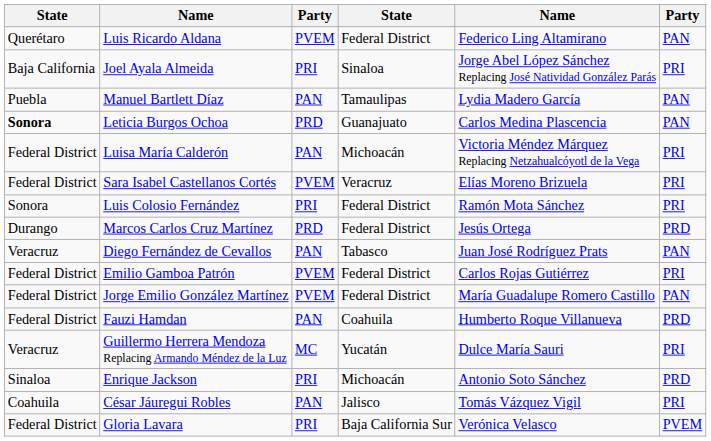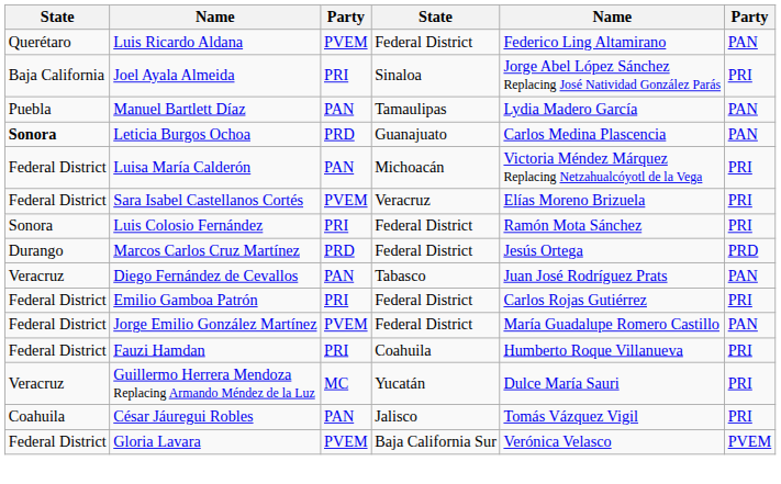 <table class="wikitable">
 <tr>
 <th>State</th>
 <th>Name</th>
 <th>Party</th>
 <th>State</th>
 <th>Name</th>
 <th>Party</th>
 </tr>
 <tr>
 <td>Querétaro</td>
 <td><a href='#'>Luis Ricardo Aldana</a></td>
 <td><a href='#'>PVEM</a></td>
 <td>Federal District</td>
 <td><a href='#'>Federico Ling Altamirano</a></td>
 <td><a href='#'>PAN</a></td>
 </tr>
 <tr>
 <td>Baja California</td>
 <td><a href='#'>Joel Ayala Almeida</a></td>
 <td><a href='#'>PRI</a></td>
 <td>Sinaloa</td>
 <td><a href='#'>Jorge Abel López Sánchez</a><br><small>Replacing <a href='#'>José Natividad González Parás</a></small><br></td>
 <td><a href='#'>PRI</a></td>
 </tr>
 <tr>
 <td>Puebla</td>
 <td><a href='#'>Manuel Bartlett Díaz</a></td>
 <td><a href='#'>PAN</a></td>
 <td>Tamaulipas</td>
 <td><a href='#'>Lydia Madero García</a></td>
 <td><a href='#'>PAN</a></td>
 </tr>
 <tr>
 <td><strong>Sonora</strong></td>
 <td><a href='#'>Leticia Burgos Ochoa</a></td>
 <td><a href='#'>PRD</a></td>
 <td>Guanajuato</td>
 <td><a href='#'>Carlos Medina Plascencia</a></td>
 <td><a href='#'>PAN</a></td>
 </tr>
 <tr>
 <td>Federal District</td>
 <td><a href='#'>Luisa María Calderón</a></td>
 <td><a href='#'>PAN</a></td>
 <td>Michoacán</td>
 <td><a href='#'>Victoria Méndez Márquez</a><br><small>Replacing <a href='#'>Netzahualcóyotl de la Vega</a></small><br></td>
 <td><a href='#'>PRI</a></td>
 </tr>
 <tr>
 <td>Federal District</td>
 <td><a href='#'>Sara Isabel Castellanos Cortés</a></td>
 <td><a href='#'>PVEM</a></td>
 <td>Veracruz</td>
 <td><a href='#'>Elías Moreno Brizuela</a></td>
 <td><a href='#'>PRI</a></td>
 </tr>
 <tr>
 <td>Sonora</td>
 <td><a href='#'>Luis Colosio Fernández</a></td>
 <td><a href='#'>PRI</a></td>
 <td>Federal District</td>
 <td><a href='#'>Ramón Mota Sánchez</a></td>
 <td><a href='#'>PRI</a></td>
 </tr>
 <tr>
 <td>Durango</td>
 <td><a href='#'>Marcos Carlos Cruz Martínez</a></td>
 <td><a href='#'>PRD</a></td>
 <td>Federal District</td>
 <td><a href='#'>Jesús Ortega</a></td>
 <td><a href='#'>PRD</a></td>
 </tr>
 <tr>
 <td>Veracruz</td>
 <td><a href='#'>Diego Fernández de Cevallos</a></td>
 <td><a href='#'>PAN</a></td>
 <td>Tabasco</td>
 <td><a href='#'>Juan José Rodríguez Prats</a></td>
 <td><a href='#'>PAN</a></td>
 </tr>
 <tr>
 <td>Federal District</td>
 <td><a href='#'>Emilio Gamboa Patrón</a></td>
-<td><a href='#'>PVEM</a></td>
+<td><a href='#'>PRI</a></td>
 <td>Federal District</td>
 <td><a href='#'>Carlos Rojas Gutiérrez</a></td>
 <td><a href='#'>PRI</a></td>
 </tr>
 <tr>
 <td>Federal District</td>
 <td><a href='#'>Jorge Emilio González Martínez</a></td>
 <td><a href='#'>PVEM</a></td>
 <td>Federal District</td>
 <td><a href='#'>María Guadalupe Romero Castillo</a></td>
 <td><a href='#'>PAN</a></td>
 </tr>
 <tr>
 <td>Federal District</td>
 <td><a href='#'>Fauzi Hamdan</a></td>
-<td><a href='#'>PAN</a></td>
+<td><a href='#'>PRI</a></td>
 <td>Coahuila</td>
 <td><a href='#'>Humberto Roque Villanueva</a></td>
-<td><a href='#'>PRD</a></td>
+<td><a href='#'>PRI</a></td>
 </tr>
 <tr>
 <td>Veracruz</td>
 <td><a href='#'>Guillermo Herrera Mendoza</a><br><small>Replacing <a href='#'>Armando Méndez de la Luz</a></small><br></td>
 <td><a href='#'>MC</a></td>
 <td>Yucatán</td>
 <td><a href='#'>Dulce María Sauri</a></td>
 <td><a href='#'>PRI</a></td>
-</tr>
-<tr>
-<td>Sinaloa</td>
-<td><a href='#'>Enrique Jackson</a></td>
-<td><a href='#'>PRI</a></td>
-<td>Michoacán</td>
-<td><a href='#'>Antonio Soto Sánchez</a></td>
-<td><a href='#'>PRD</a></td>
 </tr>
 <tr>
 <td>Coahuila</td>
 <td><a href='#'>César Jáuregui Robles</a></td>
 <td><a href='#'>PAN</a></td>
 <td>Jalisco</td>
 <td><a href='#'>Tomás Vázquez Vigil</a></td>
 <td><a href='#'>PRI</a></td>
 </tr>
 <tr>
 <td>Federal District</td>
 <td><a href='#'>Gloria Lavara</a></td>
-<td><a href='#'>PRI</a></td>
+<td><a href='#'>PVEM</a></td>
 <td>Baja California Sur</td>
 <td><a href='#'>Verónica Velasco</a></td>
 <td><a href='#'>PVEM</a></td>
 </tr>
 </table>
